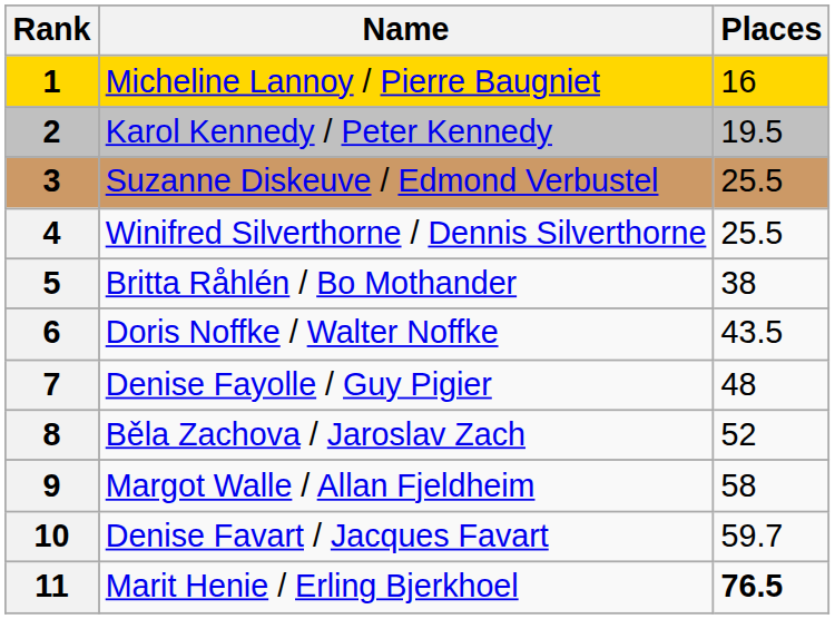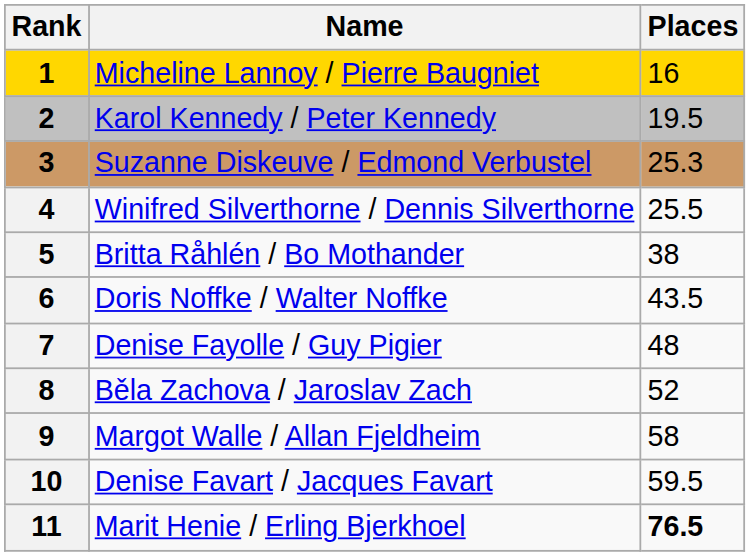 <table class="wikitable">
 <tr>
 <th>Rank</th>
 <th>Name</th>
 <th>Places</th>
 </tr>
 <tr bgcolor=gold>
 <td align=center><strong>1</strong></td>
 <td> <a href='#'>Micheline Lannoy</a> / <a href='#'>Pierre Baugniet</a></td>
 <td>16</td>
 </tr>
 <tr bgcolor=silver>
 <td align=center><strong>2</strong></td>
 <td> <a href='#'>Karol Kennedy</a> / <a href='#'>Peter Kennedy</a></td>
 <td>19.5</td>
 </tr>
 <tr bgcolor=cc9966>
 <td align=center><strong>3</strong></td>
 <td> <a href='#'>Suzanne Diskeuve</a> / <a href='#'>Edmond Verbustel</a></td>
-<td>25.5</td>
+<td>25.3</td>
 </tr>
 <tr>
 <th>4</th>
 <td> <a href='#'>Winifred Silverthorne</a> / <a href='#'>Dennis Silverthorne</a></td>
 <td>25.5</td>
 </tr>
 <tr>
 <th>5</th>
 <td> <a href='#'>Britta Råhlén</a> / <a href='#'>Bo Mothander</a></td>
 <td>38</td>
 </tr>
 <tr>
 <th>6</th>
 <td> <a href='#'>Doris Noffke</a> / <a href='#'>Walter Noffke</a></td>
 <td>43.5</td>
 </tr>
 <tr>
 <th>7</th>
 <td> <a href='#'>Denise Fayolle</a> / <a href='#'>Guy Pigier</a></td>
 <td>48</td>
 </tr>
 <tr>
 <th>8</th>
 <td> <a href='#'>Běla Zachova</a> / <a href='#'>Jaroslav Zach</a></td>
 <td>52</td>
 </tr>
 <tr>
 <th>9</th>
 <td> <a href='#'>Margot Walle</a> / <a href='#'>Allan Fjeldheim</a></td>
 <td>58</td>
 </tr>
 <tr>
 <th>10</th>
 <td> <a href='#'>Denise Favart</a> / <a href='#'>Jacques Favart</a></td>
-<td>59.7</td>
+<td>59.5</td>
 </tr>
 <tr>
 <th>11</th>
 <td> <a href='#'>Marit Henie</a> / <a href='#'>Erling Bjerkhoel</a></td>
 <td><strong>76.5</strong></td>
 </tr>
 </table>
